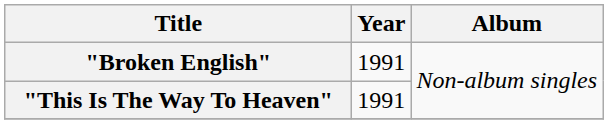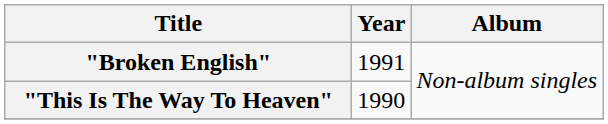 <table class="wikitable plainrowheaders" style="text-align:center;">
 <tr>
 <th scope="col" rowspan="1" style="width:14em;">Title</th>
 <th scope="col" rowspan="1">Year</th>
 <th scope="col" rowspan="1">Album</th>
 </tr>
 <tr>
 <th scope="row">"Broken English"</th>
 <td>1991</td>
 <td rowspan="2"><em>Non-album singles</em></td>
 </tr>
 <tr>
 <th scope="row">"This Is The Way To Heaven"</th>
-<td>1991</td>
+<td>1990</td>
 </tr>
 <tr>
 </tr>
 </table>
